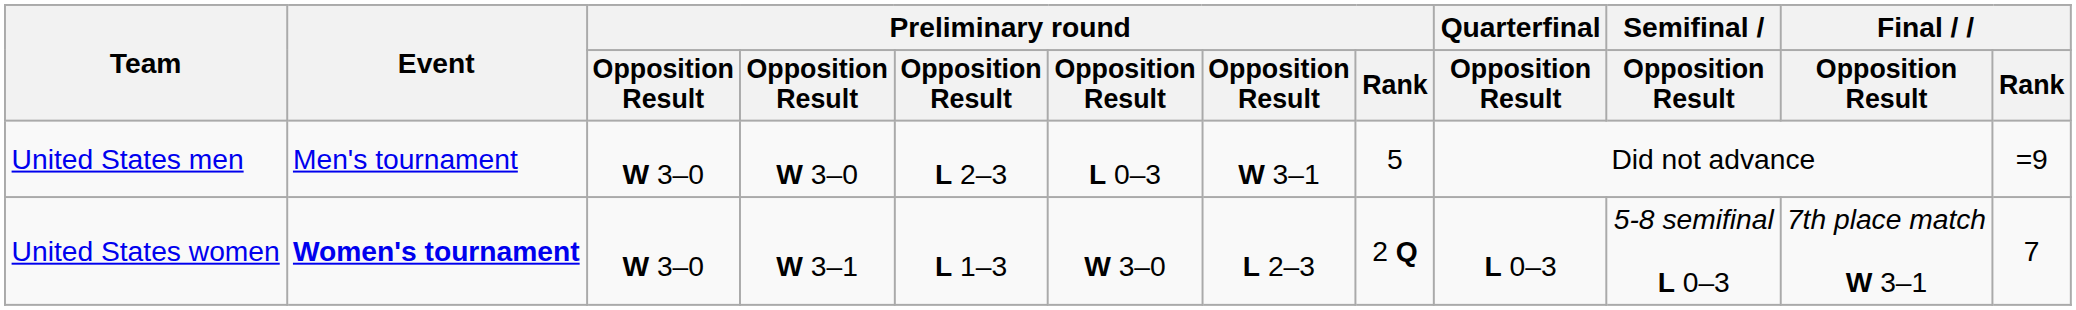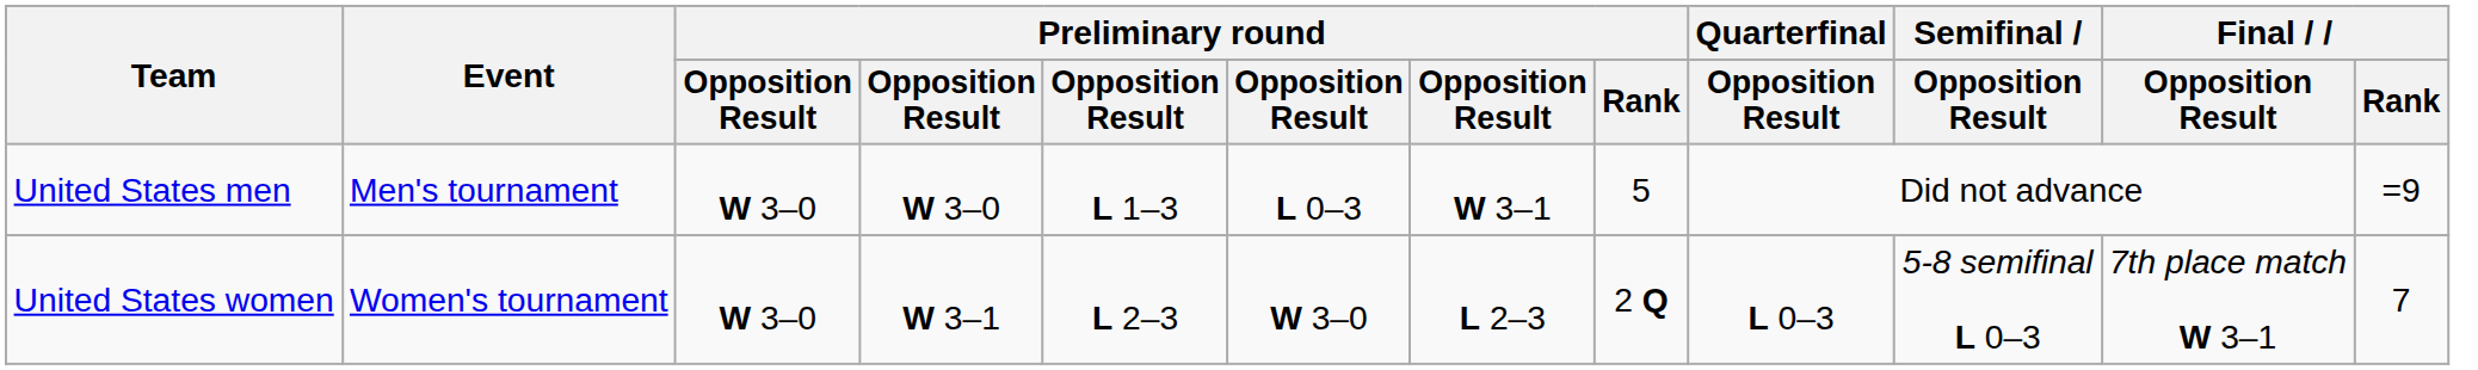 <table class=wikitable style=font-size:90%;text-align:center>
 <tr>
 <th rowspan=2>Team</th>
 <th rowspan=2>Event</th>
 <th colspan=6>Preliminary round</th>
 <th>Quarterfinal</th>
 <th>Semifinal / </th>
 <th colspan=2>Final /  / </th>
 </tr>
 <tr style=font-size:95%>
 <th>Opposition<br>Result</th>
 <th>Opposition<br>Result</th>
 <th>Opposition<br>Result</th>
 <th>Opposition<br>Result</th>
 <th>Opposition<br>Result</th>
 <th>Rank</th>
 <th>Opposition<br>Result</th>
 <th>Opposition<br>Result</th>
 <th>Opposition<br>Result</th>
 <th>Rank</th>
 </tr>
 <tr>
 <td align=left><a href='#'>United States men</a></td>
 <td align=left><a href='#'>Men's tournament</a></td>
 <td><br><strong>W</strong> 3–0</td>
 <td><br><strong>W</strong> 3–0</td>
-<td><br><strong>L</strong> 2–3</td>
+<td><br><strong>L</strong> 1–3</td>
 <td><br><strong>L</strong> 0–3</td>
 <td><br><strong>W</strong> 3–1</td>
 <td>5</td>
 <td colspan=3>Did not advance</td>
 <td>=9</td>
 </tr>
 <tr>
 <td align=left><a href='#'>United States women</a></td>
-<td align=left><strong><a href='#'>Women's tournament</a></strong></td>
+<td align=left><a href='#'>Women's tournament</a></td>
 <td><br><strong>W</strong> 3–0</td>
 <td><br><strong>W</strong> 3–1</td>
-<td><br><strong>L</strong> 1–3</td>
+<td><br><strong>L</strong> 2–3</td>
 <td><br><strong>W</strong> 3–0</td>
 <td><br><strong>L</strong> 2–3</td>
 <td>2 <strong>Q</strong></td>
 <td><br><strong>L</strong> 0–3</td>
 <td><em>5-8 semifinal</em><br><br><strong>L</strong> 0–3</td>
 <td><em>7th place match</em><br><br><strong>W</strong> 3–1</td>
 <td>7</td>
 </tr>
 </table>
